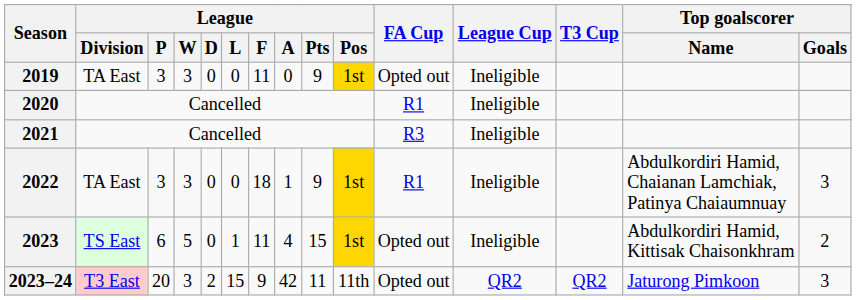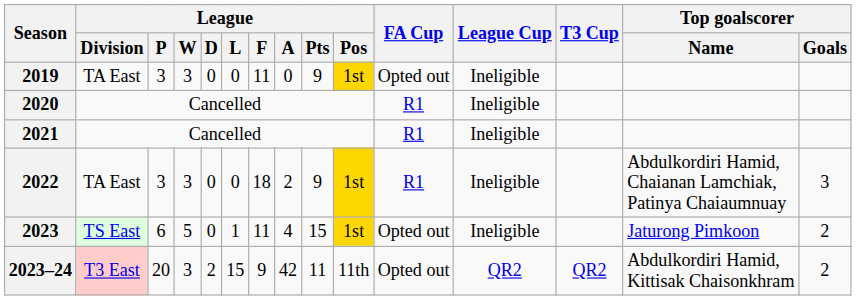 <table class="wikitable" style="text-align: center">
 <tr>
 <th rowspan=2>Season</th>
 <th colspan=9>League</th>
 <th rowspan=2><a href='#'>FA Cup</a></th>
 <th rowspan=2><a href='#'>League Cup</a></th>
 <th rowspan=2><a href='#'>T3 Cup</a></th>
 <th colspan=2>Top goalscorer</th>
 </tr>
 <tr>
 <th>Division</th>
 <th>P</th>
 <th>W</th>
 <th>D</th>
 <th>L</th>
 <th>F</th>
 <th>A</th>
 <th>Pts</th>
 <th>Pos</th>
 <th>Name</th>
 <th>Goals</th>
 </tr>
 <tr>
 <th>2019</th>
 <td>TA East</td>
 <td>3</td>
 <td>3</td>
 <td>0</td>
 <td>0</td>
 <td>11</td>
 <td>0</td>
 <td>9</td>
 <td bgcolor=gold>1st</td>
 <td>Opted out</td>
 <td>Ineligible</td>
 <td></td>
 <td></td>
 <td></td>
 </tr>
 <tr>
 <th>2020</th>
 <td colspan="9">Cancelled</td>
 <td><a href='#'>R1</a></td>
 <td>Ineligible</td>
 <td></td>
 <td></td>
 </tr>
 <tr>
 <th>2021</th>
 <td colspan="9">Cancelled</td>
-<td><a href='#'>R3</a></td>
+<td><a href='#'>R1</a></td>
 <td>Ineligible</td>
 <td></td>
 <td></td>
 <td></td>
 </tr>
 <tr>
 <th>2022</th>
 <td>TA East</td>
 <td>3</td>
 <td>3</td>
 <td>0</td>
 <td>0</td>
 <td>18</td>
-<td>1</td>
+<td>2</td>
 <td>9</td>
 <td bgcolor=gold>1st</td>
 <td><a href='#'>R1</a></td>
 <td>Ineligible</td>
 <td></td>
 <td align="left"> Abdulkordiri Hamid,<br> Chaianan Lamchiak,<br> Patinya Chaiaumnuay</td>
 <td>3</td>
 </tr>
 <tr>
 <th>2023</th>
 <td bgcolor="#DDFFDD"><a href='#'>TS East</a></td>
 <td>6</td>
 <td>5</td>
 <td>0</td>
 <td>1</td>
 <td>11</td>
 <td>4</td>
 <td>15</td>
 <td bgcolor=gold>1st</td>
 <td>Opted out</td>
 <td>Ineligible</td>
 <td></td>
-<td align="left"> Abdulkordiri Hamid,<br> Kittisak Chaisonkhram</td>
+<td align="left"> <a href='#'>Jaturong Pimkoon</a></td>
 <td>2</td>
 </tr>
 <tr>
 <th>2023–24</th>
 <td bgcolor="#FFCCCC"><a href='#'>T3 East</a></td>
 <td>20</td>
 <td>3</td>
 <td>2</td>
 <td>15</td>
 <td>9</td>
 <td>42</td>
 <td>11</td>
 <td>11th</td>
 <td>Opted out</td>
 <td><a href='#'>QR2</a></td>
 <td><a href='#'>QR2</a></td>
-<td align="left"> <a href='#'>Jaturong Pimkoon</a></td>
-<td>3</td>
+<td align="left"> Abdulkordiri Hamid,<br> Kittisak Chaisonkhram</td>
+<td>2</td>
 </tr>
 </table>
